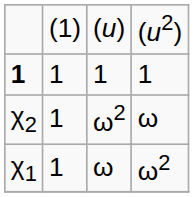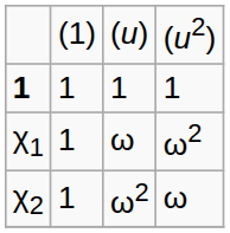 <table class="wikitable">
 <tr>
 <td> </td>
 <td>(1)</td>
 <td>(<em>u</em>)</td>
 <td>(<em>u</em><sup>2</sup>)</td>
 </tr>
 <tr>
 <td><strong>1</strong></td>
 <td>1</td>
 <td>1</td>
 <td>1</td>
 </tr>
 <tr>
+<td>χ<sub>1</sub></td>
+<td>1</td>
+<td>ω</td>
+<td>ω<sup>2</sup></td>
+</tr>
+<tr>
 <td>χ<sub>2</sub></td>
 <td>1</td>
 <td>ω<sup>2</sup></td>
 <td>ω</td>
 </tr>
 <tr>
-<td>χ<sub>1</sub></td>
-<td>1</td>
-<td>ω</td>
-<td>ω<sup>2</sup></td>
-</tr>
-<tr>
 </tr>
 </table>
